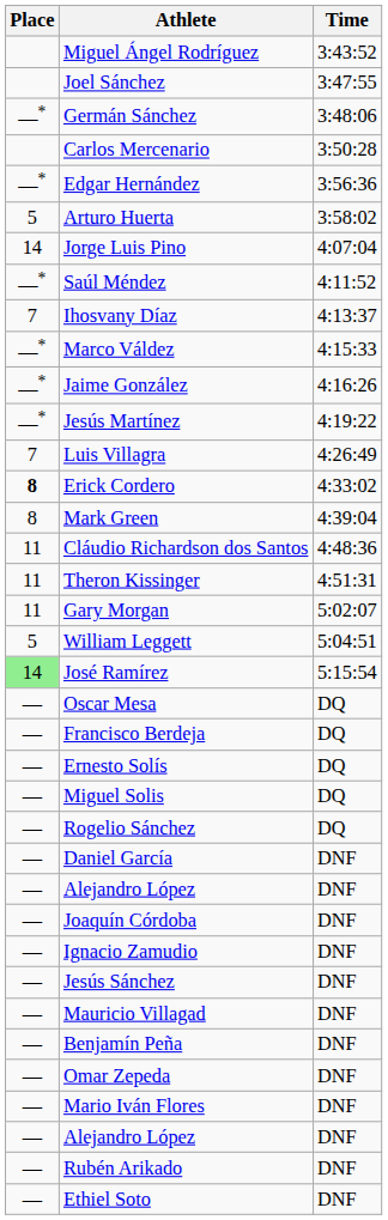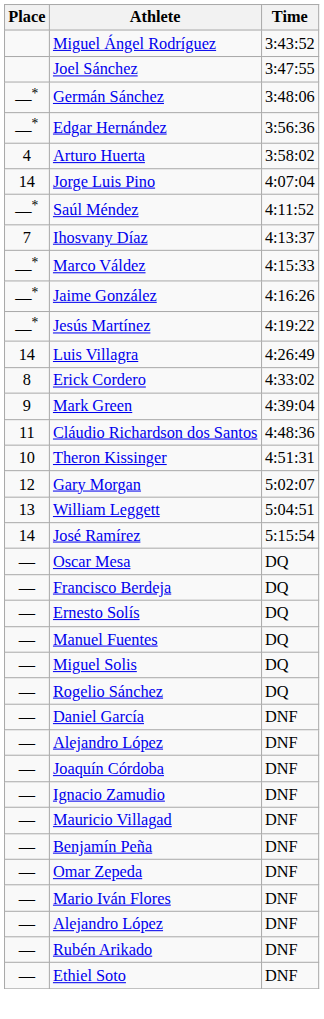 <table class=wikitable>
 <tr>
 <th>Place</th>
 <th>Athlete</th>
 <th>Time</th>
 </tr>
 <tr>
 <td align=center></td>
 <td><a href='#'>Miguel Ángel Rodríguez</a> </td>
 <td>3:43:52</td>
 </tr>
 <tr>
 <td align=center></td>
 <td><a href='#'>Joel Sánchez</a> </td>
 <td>3:47:55</td>
 </tr>
 <tr>
 <td align=center>—<sup>*</sup></td>
 <td><a href='#'>Germán Sánchez</a> </td>
 <td>3:48:06</td>
 </tr>
 <tr>
-<td align=center></td>
-<td><a href='#'>Carlos Mercenario</a> </td>
-<td>3:50:28</td>
-</tr>
-<tr>
 <td align=center>—<sup>*</sup></td>
 <td><a href='#'>Edgar Hernández</a> </td>
 <td>3:56:36</td>
 </tr>
 <tr>
-<td align=center>5</td>
+<td align=center>4</td>
 <td><a href='#'>Arturo Huerta</a> </td>
 <td>3:58:02</td>
 </tr>
 <tr>
 <td align=center>14</td>
 <td><a href='#'>Jorge Luis Pino</a> </td>
 <td>4:07:04</td>
 </tr>
 <tr>
 <td align=center>—<sup>*</sup></td>
 <td><a href='#'>Saúl Méndez</a> </td>
 <td>4:11:52</td>
 </tr>
 <tr>
 <td align=center>7</td>
 <td><a href='#'>Ihosvany Díaz</a> </td>
 <td>4:13:37</td>
 </tr>
 <tr>
 <td align=center>—<sup>*</sup></td>
 <td><a href='#'>Marco Váldez</a> </td>
 <td>4:15:33</td>
 </tr>
 <tr>
 <td align=center>—<sup>*</sup></td>
 <td><a href='#'>Jaime González</a> </td>
 <td>4:16:26</td>
 </tr>
 <tr>
 <td align=center>—<sup>*</sup></td>
 <td><a href='#'>Jesús Martínez</a> </td>
 <td>4:19:22</td>
 </tr>
 <tr>
-<td align=center>7</td>
+<td align=center>14</td>
 <td><a href='#'>Luis Villagra</a> </td>
 <td>4:26:49</td>
 </tr>
 <tr>
-<td align=center><strong>8</strong></td>
+<td align=center>8</td>
 <td><a href='#'>Erick Cordero</a> </td>
 <td>4:33:02</td>
 </tr>
 <tr>
-<td align=center>8</td>
+<td align=center>9</td>
 <td><a href='#'>Mark Green</a> </td>
 <td>4:39:04</td>
 </tr>
 <tr>
 <td align=center>11</td>
 <td><a href='#'>Cláudio Richardson dos Santos</a> </td>
 <td>4:48:36</td>
 </tr>
 <tr>
-<td align=center>11</td>
+<td align=center>10</td>
 <td><a href='#'>Theron Kissinger</a> </td>
 <td>4:51:31</td>
 </tr>
 <tr>
-<td align=center>11</td>
+<td align=center>12</td>
 <td><a href='#'>Gary Morgan</a> </td>
 <td>5:02:07</td>
 </tr>
 <tr>
-<td align=center>5</td>
+<td align=center>13</td>
 <td><a href='#'>William Leggett</a> </td>
 <td>5:04:51</td>
 </tr>
 <tr>
-<td align=center style="background: lightgreen;">14</td>
+<td align=center>14</td>
 <td><a href='#'>José Ramírez</a> </td>
 <td>5:15:54</td>
 </tr>
 <tr>
 <td align=center>—</td>
 <td><a href='#'>Oscar Mesa</a> </td>
 <td>DQ</td>
 </tr>
 <tr>
 <td align=center>—</td>
 <td><a href='#'>Francisco Berdeja</a> </td>
 <td>DQ</td>
 </tr>
 <tr>
 <td align=center>—</td>
 <td><a href='#'>Ernesto Solís</a> </td>
+<td>DQ</td>
+</tr>
+<tr>
+<td align=center>—</td>
+<td><a href='#'>Manuel Fuentes</a> </td>
 <td>DQ</td>
 </tr>
 <tr>
 <td align=center>—</td>
 <td><a href='#'>Miguel Solis</a> </td>
 <td>DQ</td>
 </tr>
 <tr>
 <td align=center>—</td>
 <td><a href='#'>Rogelio Sánchez</a> </td>
 <td>DQ</td>
 </tr>
 <tr>
 <td align=center>—</td>
 <td><a href='#'>Daniel García</a> </td>
 <td>DNF</td>
 </tr>
 <tr>
 <td align=center>—</td>
 <td><a href='#'>Alejandro López</a> </td>
 <td>DNF</td>
 </tr>
 <tr>
 <td align=center>—</td>
 <td><a href='#'>Joaquín Córdoba</a> </td>
 <td>DNF</td>
 </tr>
 <tr>
 <td align=center>—</td>
 <td><a href='#'>Ignacio Zamudio</a> </td>
-<td>DNF</td>
-</tr>
-<tr>
-<td align=center>—</td>
-<td><a href='#'>Jesús Sánchez</a> </td>
 <td>DNF</td>
 </tr>
 <tr>
 <td align=center>—</td>
 <td><a href='#'>Mauricio Villagad</a> </td>
 <td>DNF</td>
 </tr>
 <tr>
 <td align=center>—</td>
 <td><a href='#'>Benjamín Peña</a> </td>
 <td>DNF</td>
 </tr>
 <tr>
 <td align=center>—</td>
 <td><a href='#'>Omar Zepeda</a> </td>
 <td>DNF</td>
 </tr>
 <tr>
 <td align=center>—</td>
 <td><a href='#'>Mario Iván Flores</a> </td>
 <td>DNF</td>
 </tr>
 <tr>
 <td align=center>—</td>
 <td><a href='#'>Alejandro López</a> </td>
 <td>DNF</td>
 </tr>
 <tr>
 <td align=center>—</td>
 <td><a href='#'>Rubén Arikado</a> </td>
 <td>DNF</td>
 </tr>
 <tr>
 <td align=center>—</td>
 <td><a href='#'>Ethiel Soto</a> </td>
 <td>DNF</td>
 </tr>
 </table>
